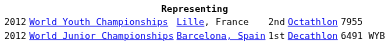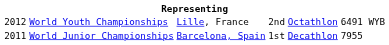 <table>
 <tr>
 <th colspan="6">Representing </th>
 </tr>
 <tr>
 <td>2012</td>
 <td><a href='#'>World Youth Championships</a></td>
 <td><a href='#'>Lille</a>, France</td>
 <td>2nd</td>
 <td><a href='#'>Octathlon</a></td>
-<td>7955</td>
+<td>6491 WYB</td>
 </tr>
 <tr>
-<td>2012</td>
+<td>2011</td>
 <td><a href='#'>World Junior Championships</a></td>
 <td><a href='#'>Barcelona, Spain</a></td>
 <td>1st</td>
 <td><a href='#'>Decathlon</a></td>
-<td>6491 WYB</td>
+<td>7955</td>
 </tr>
 </table>
